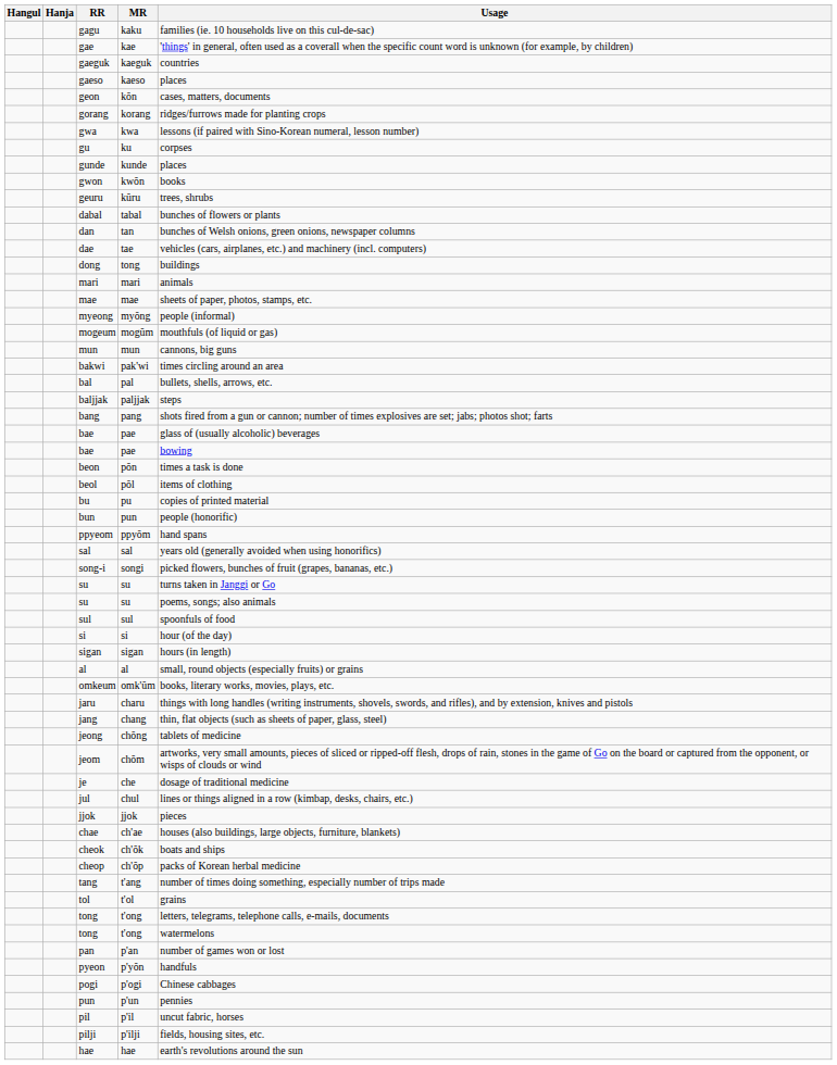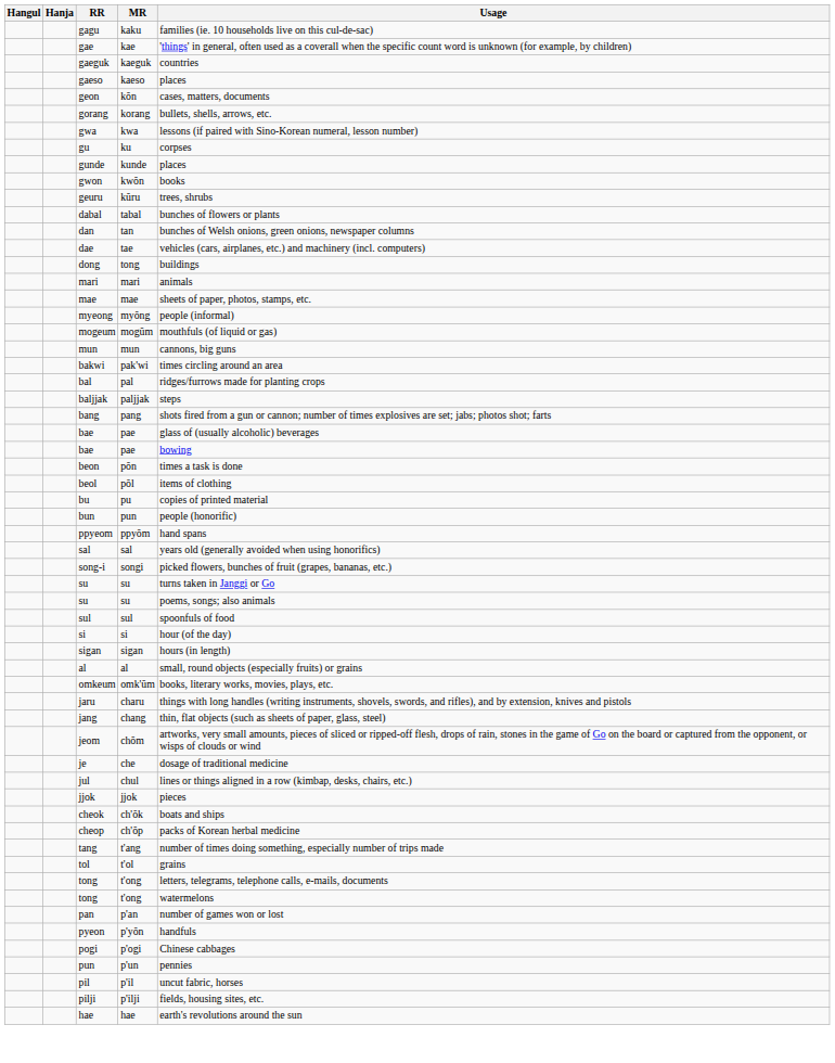 <table class=wikitable>
 <tr>
 <th>Hangul</th>
 <th>Hanja</th>
 <th>RR</th>
 <th>MR</th>
 <th>Usage</th>
 </tr>
 <tr>
 <td></td>
 <td></td>
 <td>gagu</td>
 <td>kaku</td>
 <td>families (ie. 10 households live on this cul-de-sac)</td>
 </tr>
 <tr>
 <td></td>
 <td></td>
 <td>gae</td>
 <td>kae</td>
 <td>'<a href='#'>things</a>' in general, often used as a coverall when the specific count word is unknown (for example, by children)</td>
 </tr>
 <tr>
 <td></td>
 <td></td>
 <td>gaeguk</td>
 <td>kaeguk</td>
 <td>countries</td>
 </tr>
 <tr>
 <td></td>
 <td></td>
 <td>gaeso</td>
 <td>kaeso</td>
 <td>places</td>
 </tr>
 <tr>
 <td></td>
 <td></td>
 <td>geon</td>
 <td>kŏn</td>
 <td>cases, matters, documents</td>
 </tr>
 <tr>
 <td></td>
 <td></td>
 <td>gorang</td>
 <td>korang</td>
-<td>ridges/furrows made for planting crops</td>
+<td>bullets, shells, arrows, etc.</td>
 </tr>
 <tr>
 <td></td>
 <td></td>
 <td>gwa</td>
 <td>kwa</td>
 <td>lessons (if paired with Sino-Korean numeral, lesson number)</td>
 </tr>
 <tr>
 <td></td>
 <td></td>
 <td>gu</td>
 <td>ku</td>
 <td>corpses</td>
 </tr>
 <tr>
 <td></td>
 <td></td>
 <td>gunde</td>
 <td>kunde</td>
 <td>places</td>
 </tr>
 <tr>
 <td></td>
 <td></td>
 <td>gwon</td>
 <td>kwŏn</td>
 <td>books</td>
 </tr>
 <tr>
 <td></td>
 <td></td>
 <td>geuru</td>
 <td>kŭru</td>
 <td>trees, shrubs</td>
 </tr>
 <tr>
 <td></td>
 <td></td>
 <td>dabal</td>
 <td>tabal</td>
 <td>bunches of flowers or plants</td>
 </tr>
 <tr>
 <td></td>
 <td></td>
 <td>dan</td>
 <td>tan</td>
 <td>bunches of Welsh onions, green onions, newspaper columns</td>
 </tr>
 <tr>
 <td></td>
 <td></td>
 <td>dae</td>
 <td>tae</td>
 <td>vehicles (cars, airplanes, etc.) and machinery (incl. computers)</td>
 </tr>
 <tr>
 <td></td>
 <td></td>
 <td>dong</td>
 <td>tong</td>
 <td>buildings</td>
 </tr>
 <tr>
 <td></td>
 <td></td>
 <td>mari</td>
 <td>mari</td>
 <td>animals</td>
 </tr>
 <tr>
 <td></td>
 <td></td>
 <td>mae</td>
 <td>mae</td>
 <td>sheets of paper, photos, stamps, etc.</td>
 </tr>
 <tr>
 <td></td>
 <td></td>
 <td>myeong</td>
 <td>myŏng</td>
 <td>people (informal)</td>
 </tr>
 <tr>
 <td></td>
 <td></td>
 <td>mogeum</td>
 <td>mogŭm</td>
 <td>mouthfuls (of liquid or gas)</td>
 </tr>
 <tr>
 <td></td>
 <td></td>
 <td>mun</td>
 <td>mun</td>
 <td>cannons, big guns</td>
 </tr>
 <tr>
 <td></td>
 <td></td>
 <td>bakwi</td>
 <td>pak'wi</td>
 <td>times circling around an area</td>
 </tr>
 <tr>
 <td></td>
 <td></td>
 <td>bal</td>
 <td>pal</td>
-<td>bullets, shells, arrows, etc.</td>
+<td>ridges/furrows made for planting crops</td>
 </tr>
 <tr>
 <td></td>
 <td></td>
 <td>baljjak</td>
 <td>paljjak</td>
 <td>steps</td>
 </tr>
 <tr>
 <td></td>
 <td></td>
 <td>bang</td>
 <td>pang</td>
 <td>shots fired from a gun or cannon; number of times explosives are set; jabs; photos shot; farts</td>
 </tr>
 <tr>
 <td></td>
 <td></td>
 <td>bae</td>
 <td>pae</td>
 <td>glass of (usually alcoholic) beverages</td>
 </tr>
 <tr>
 <td></td>
 <td></td>
 <td>bae</td>
 <td>pae</td>
 <td><a href='#'>bowing</a></td>
 </tr>
 <tr>
 <td></td>
 <td></td>
 <td>beon</td>
 <td>pŏn</td>
 <td>times a task is done</td>
 </tr>
 <tr>
 <td></td>
 <td></td>
 <td>beol</td>
 <td>pŏl</td>
 <td>items of clothing</td>
 </tr>
 <tr>
 <td></td>
 <td></td>
 <td>bu</td>
 <td>pu</td>
 <td>copies of printed material</td>
 </tr>
 <tr>
 <td></td>
 <td></td>
 <td>bun</td>
 <td>pun</td>
 <td>people (honorific)</td>
 </tr>
 <tr>
 <td></td>
 <td></td>
 <td>ppyeom</td>
 <td>ppyŏm</td>
 <td>hand spans</td>
 </tr>
 <tr>
 <td></td>
 <td></td>
 <td>sal</td>
 <td>sal</td>
 <td>years old (generally avoided when using honorifics)</td>
 </tr>
 <tr>
 <td></td>
 <td></td>
 <td>song-i</td>
 <td>songi</td>
 <td>picked flowers, bunches of fruit (grapes, bananas, etc.)</td>
 </tr>
 <tr>
 <td></td>
 <td></td>
 <td>su</td>
 <td>su</td>
 <td>turns taken in <a href='#'>Janggi</a> or <a href='#'>Go</a></td>
 </tr>
 <tr>
 <td></td>
 <td></td>
 <td>su</td>
 <td>su</td>
 <td>poems, songs; also animals</td>
 </tr>
 <tr>
 <td></td>
 <td></td>
 <td>sul</td>
 <td>sul</td>
 <td>spoonfuls of food</td>
 </tr>
 <tr>
 <td></td>
 <td></td>
 <td>si</td>
 <td>si</td>
 <td>hour (of the day)</td>
 </tr>
 <tr>
 <td></td>
 <td></td>
 <td>sigan</td>
 <td>sigan</td>
 <td>hours (in length)</td>
 </tr>
 <tr>
 <td></td>
 <td></td>
 <td>al</td>
 <td>al</td>
 <td>small, round objects (especially fruits) or grains</td>
 </tr>
 <tr>
 <td></td>
 <td></td>
 <td>omkeum</td>
 <td>omk'ŭm</td>
 <td>books, literary works, movies, plays, etc.</td>
 </tr>
 <tr>
 <td></td>
 <td></td>
 <td>jaru</td>
 <td>charu</td>
 <td>things with long handles (writing instruments, shovels, swords, and rifles), and by extension, knives and pistols</td>
 </tr>
 <tr>
 <td></td>
 <td></td>
 <td>jang</td>
 <td>chang</td>
 <td>thin, flat objects (such as sheets of paper, glass, steel)</td>
 </tr>
 <tr>
 <td></td>
 <td></td>
-<td>jeong</td>
-<td>chŏng</td>
-<td>tablets of medicine</td>
-</tr>
-<tr>
-<td></td>
-<td></td>
 <td>jeom</td>
 <td>chŏm</td>
 <td>artworks, very small amounts, pieces of sliced or ripped-off flesh, drops of rain, stones in the game of <a href='#'>Go</a> on the board or captured from the opponent, or wisps of clouds or wind</td>
 </tr>
 <tr>
 <td></td>
 <td></td>
 <td>je</td>
 <td>che</td>
 <td>dosage of traditional medicine</td>
 </tr>
 <tr>
 <td></td>
 <td></td>
 <td>jul</td>
 <td>chul</td>
 <td>lines or things aligned in a row (kimbap, desks, chairs, etc.)</td>
 </tr>
 <tr>
 <td></td>
 <td></td>
 <td>jjok</td>
 <td>jjok</td>
 <td>pieces</td>
-</tr>
-<tr>
-<td></td>
-<td></td>
-<td>chae</td>
-<td>ch'ae</td>
-<td>houses (also buildings, large objects, furniture, blankets)</td>
 </tr>
 <tr>
 <td></td>
 <td></td>
 <td>cheok</td>
 <td>ch'ŏk</td>
 <td>boats and ships</td>
 </tr>
 <tr>
 <td></td>
 <td></td>
 <td>cheop</td>
 <td>ch'ŏp</td>
 <td>packs of Korean herbal medicine</td>
 </tr>
 <tr>
 <td></td>
 <td></td>
 <td>tang</td>
 <td>t'ang</td>
 <td>number of times doing something, especially number of trips made</td>
 </tr>
 <tr>
 <td></td>
 <td></td>
 <td>tol</td>
 <td>t'ol</td>
 <td>grains</td>
 </tr>
 <tr>
 <td></td>
 <td></td>
 <td>tong</td>
 <td>t'ong</td>
 <td>letters, telegrams, telephone calls, e-mails, documents</td>
 </tr>
 <tr>
 <td></td>
 <td></td>
 <td>tong</td>
 <td>t'ong</td>
 <td>watermelons</td>
 </tr>
 <tr>
 <td></td>
 <td></td>
 <td>pan</td>
 <td>p'an</td>
 <td>number of games won or lost</td>
 </tr>
 <tr>
 <td></td>
 <td></td>
 <td>pyeon</td>
 <td>p'yŏn</td>
 <td>handfuls</td>
 </tr>
 <tr>
 <td></td>
 <td></td>
 <td>pogi</td>
 <td>p'ogi</td>
 <td>Chinese cabbages</td>
 </tr>
 <tr>
 <td></td>
 <td></td>
 <td>pun</td>
 <td>p'un</td>
 <td>pennies</td>
 </tr>
 <tr>
 <td></td>
 <td></td>
 <td>pil</td>
 <td>p'il</td>
 <td>uncut fabric, horses</td>
 </tr>
 <tr>
 <td></td>
 <td></td>
 <td>pilji</td>
 <td>p'ilji</td>
 <td>fields, housing sites, etc.</td>
 </tr>
 <tr>
 <td></td>
 <td></td>
 <td>hae</td>
 <td>hae</td>
 <td>earth's revolutions around the sun</td>
 </tr>
 </table>
